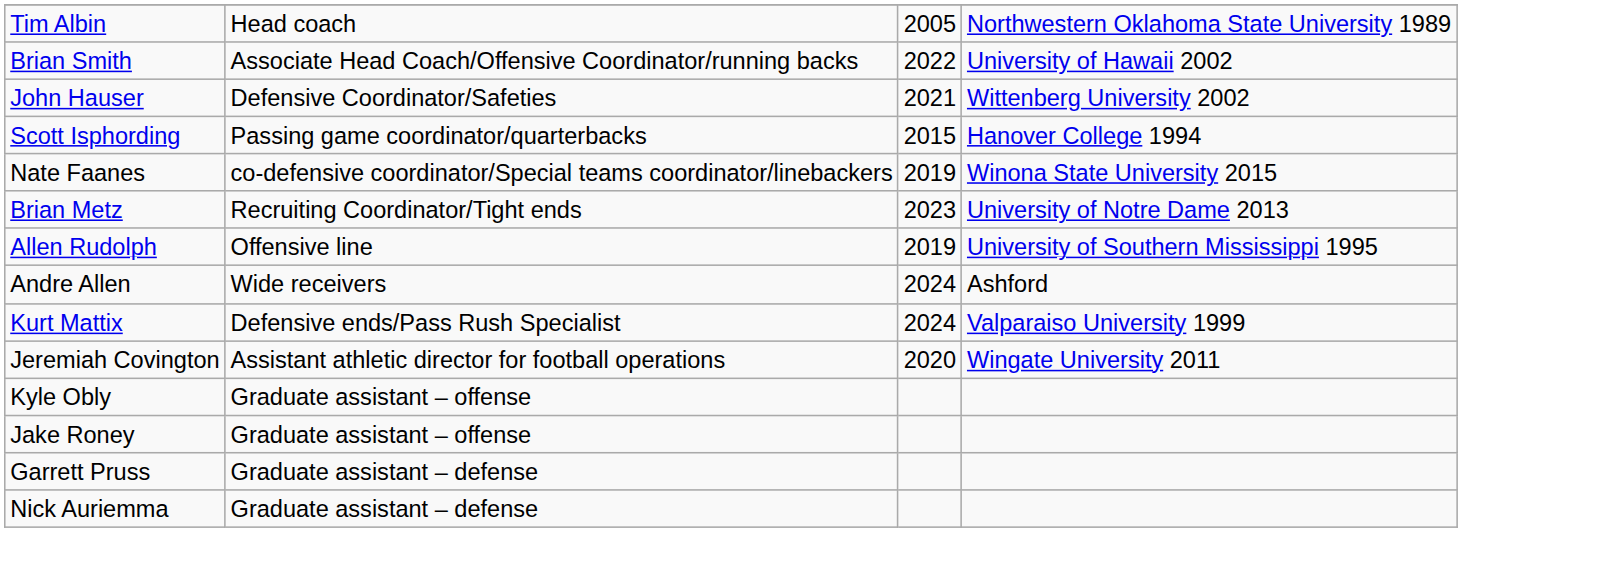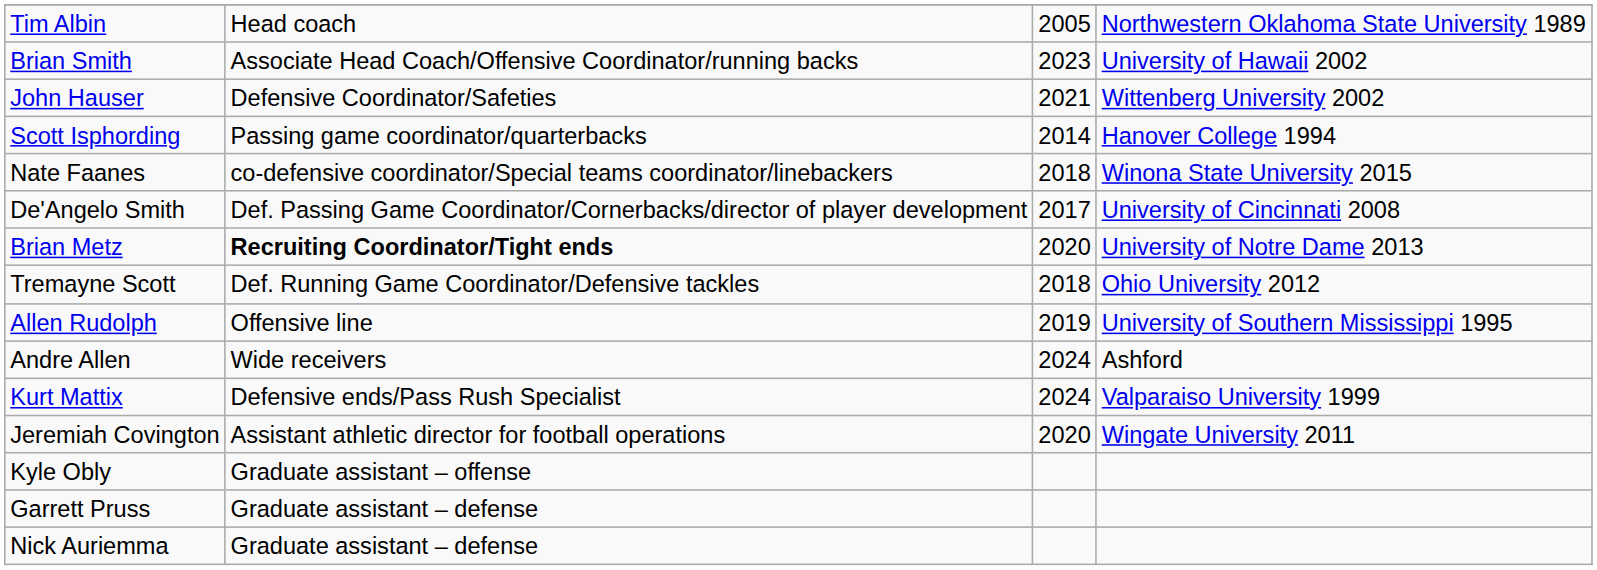 <table class="wikitable" style="font-size: 95%;">
 <tr>
 </tr>
 <tr>
 <td><a href='#'>Tim Albin</a></td>
 <td>Head coach</td>
 <td>2005</td>
 <td><a href='#'>Northwestern Oklahoma State University</a> 1989</td>
 </tr>
 <tr>
 <td><a href='#'>Brian Smith</a></td>
 <td>Associate Head Coach/Offensive Coordinator/running backs</td>
-<td>2022</td>
+<td>2023</td>
 <td><a href='#'>University of Hawaii</a> 2002</td>
 </tr>
 <tr>
 <td><a href='#'>John Hauser</a></td>
 <td>Defensive Coordinator/Safeties</td>
 <td>2021</td>
 <td><a href='#'>Wittenberg University</a> 2002</td>
 </tr>
 <tr>
 <td><a href='#'>Scott Isphording</a></td>
 <td>Passing game coordinator/quarterbacks</td>
-<td>2015</td>
+<td>2014</td>
 <td><a href='#'>Hanover College</a> 1994</td>
 </tr>
 <tr>
 <td>Nate Faanes</td>
 <td>co-defensive coordinator/Special teams coordinator/linebackers</td>
-<td>2019</td>
+<td>2018</td>
 <td><a href='#'>Winona State University</a> 2015</td>
 </tr>
 <tr>
+<td>De'Angelo Smith</td>
+<td>Def. Passing Game Coordinator/Cornerbacks/director of player development</td>
+<td>2017</td>
+<td><a href='#'>University of Cincinnati</a> 2008</td>
+</tr>
+<tr>
 <td><a href='#'>Brian Metz</a></td>
-<td>Recruiting Coordinator/Tight ends</td>
-<td>2023</td>
+<td><strong>Recruiting Coordinator/Tight ends</strong></td>
+<td>2020</td>
 <td><a href='#'>University of Notre Dame</a> 2013</td>
+</tr>
+<tr>
+<td>Tremayne Scott</td>
+<td>Def. Running Game Coordinator/Defensive tackles</td>
+<td>2018</td>
+<td><a href='#'>Ohio University</a> 2012</td>
 </tr>
 <tr>
 <td><a href='#'>Allen Rudolph</a></td>
 <td>Offensive line</td>
 <td>2019</td>
 <td><a href='#'>University of Southern Mississippi</a> 1995</td>
 </tr>
 <tr>
 <td>Andre Allen</td>
 <td>Wide receivers</td>
 <td>2024</td>
 <td>Ashford</td>
 </tr>
 <tr>
 <td><a href='#'>Kurt Mattix</a></td>
 <td>Defensive ends/Pass Rush Specialist</td>
 <td>2024</td>
 <td><a href='#'>Valparaiso University</a> 1999</td>
 </tr>
 <tr>
 <td>Jeremiah Covington</td>
 <td>Assistant athletic director for football operations</td>
 <td>2020</td>
 <td><a href='#'>Wingate University</a> 2011</td>
 </tr>
 <tr>
 <td>Kyle Obly</td>
 <td>Graduate assistant – offense</td>
 <td></td>
 <td></td>
 </tr>
 <tr>
-<td>Jake Roney</td>
-<td>Graduate assistant – offense</td>
-<td></td>
-<td></td>
-</tr>
-<tr>
 <td>Garrett Pruss</td>
 <td>Graduate assistant – defense</td>
 <td></td>
 <td></td>
 </tr>
 <tr>
 <td>Nick Auriemma</td>
 <td>Graduate assistant – defense</td>
 <td></td>
 <td></td>
 </tr>
 </table>
